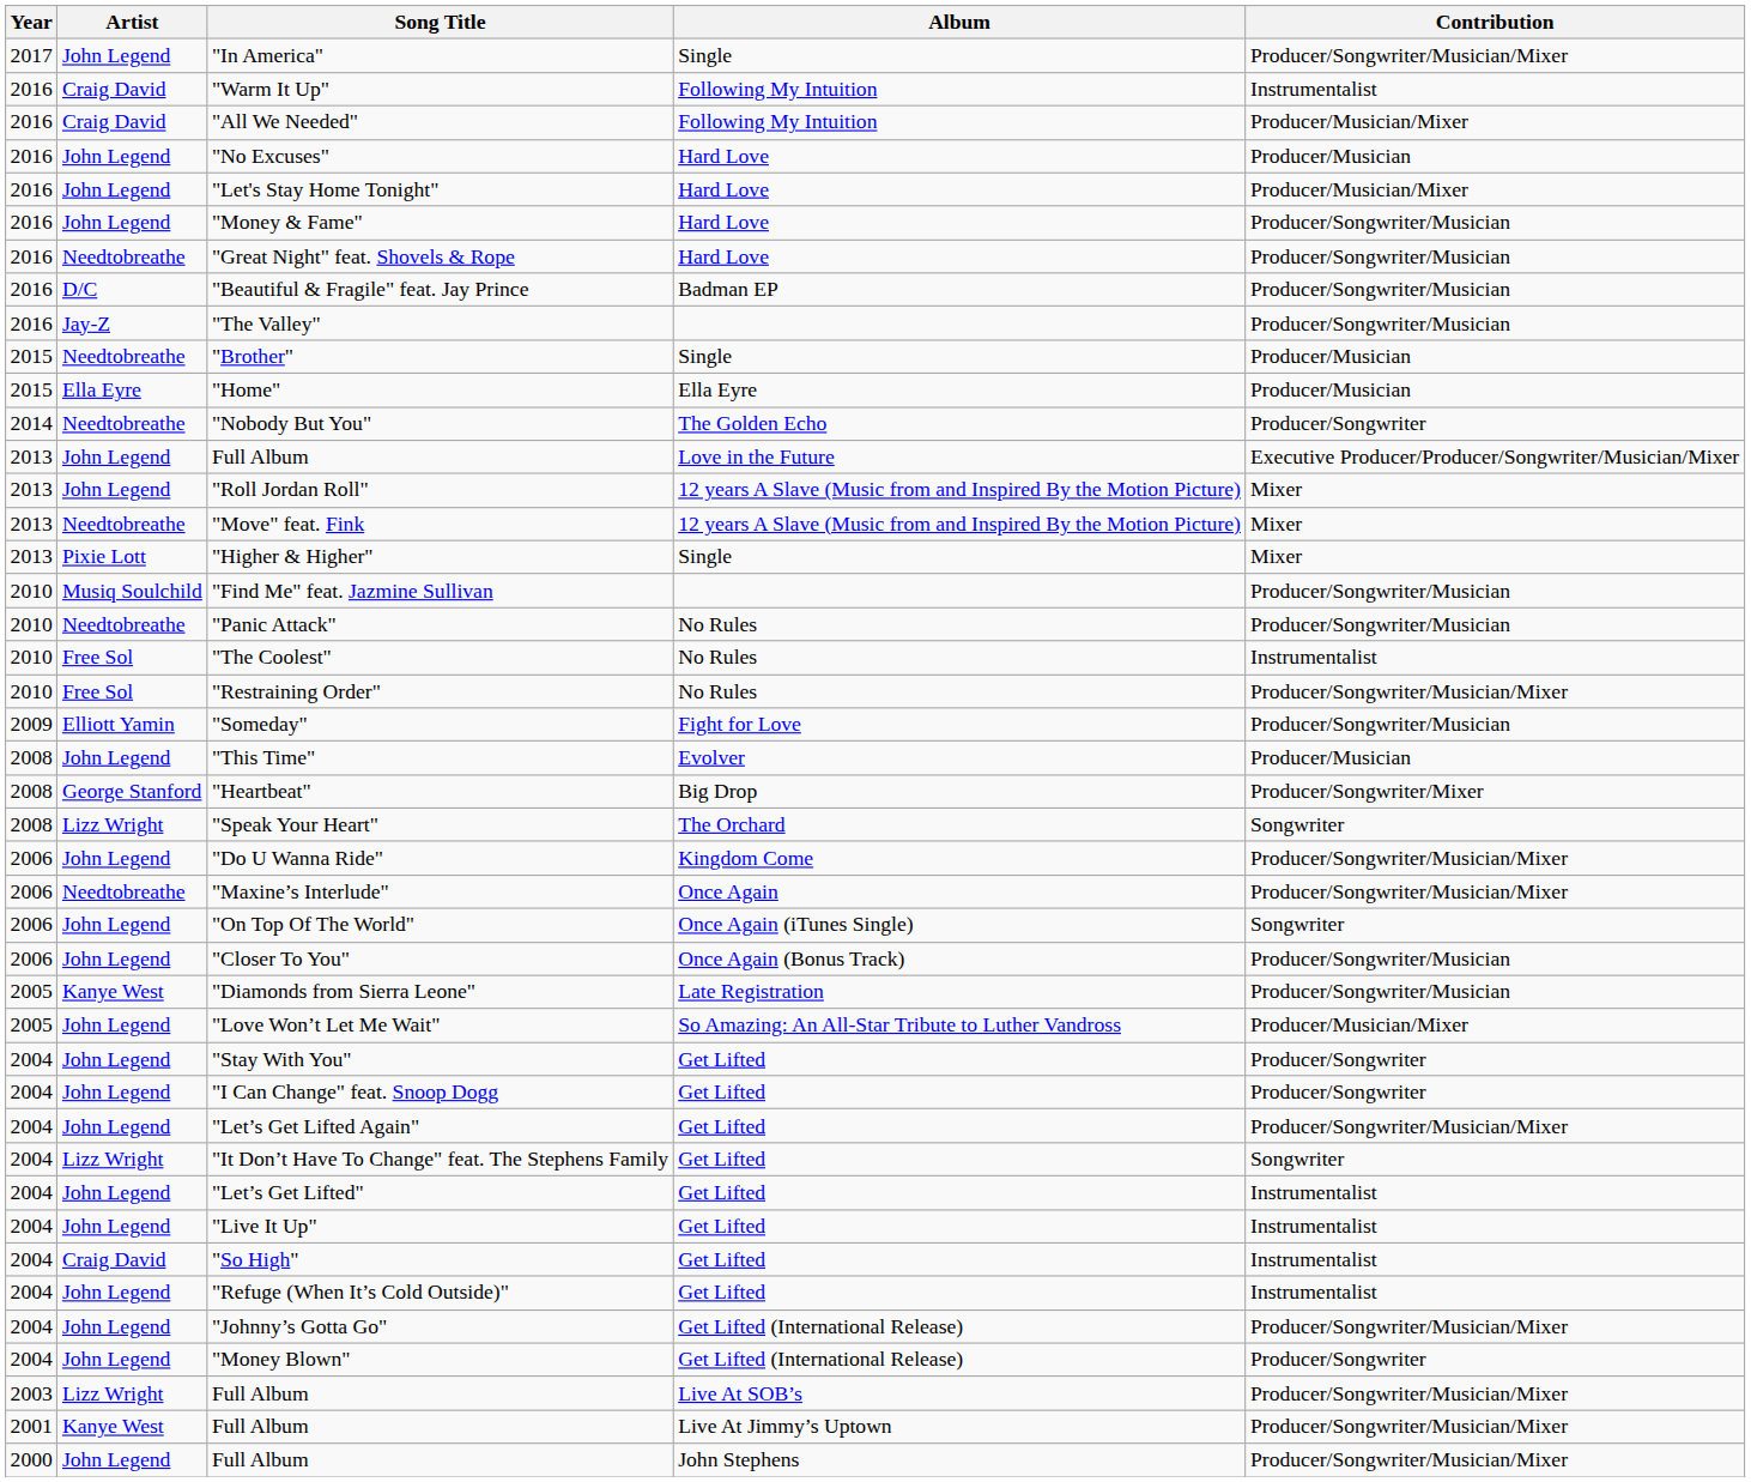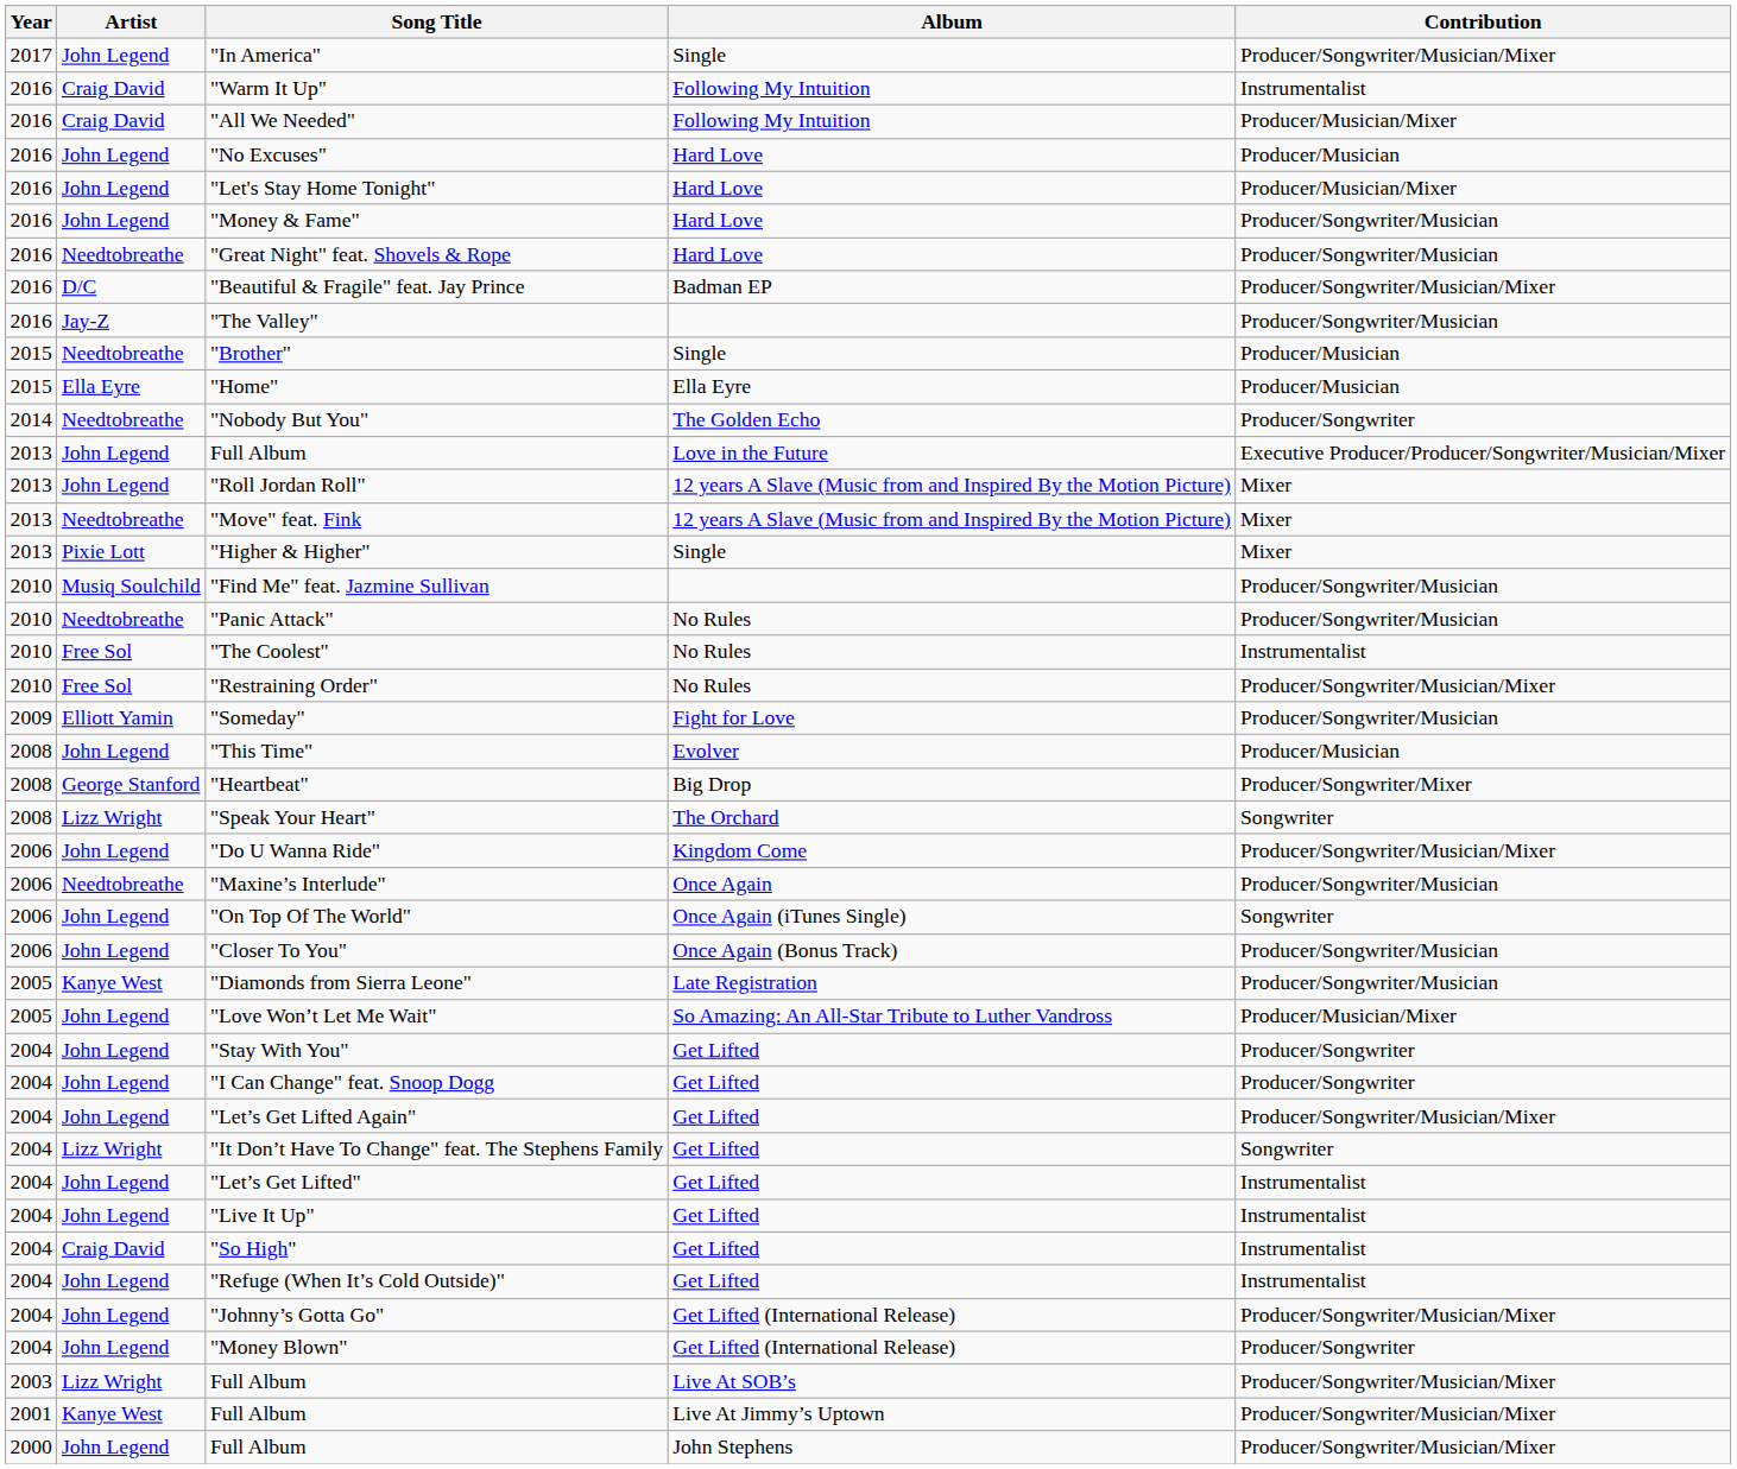 <table class="wikitable">
 <tr>
 <th>Year</th>
 <th>Artist</th>
 <th>Song Title</th>
 <th>Album</th>
 <th>Contribution</th>
 </tr>
 <tr>
 <td>2017</td>
 <td><a href='#'>John Legend</a></td>
 <td>"In America"</td>
 <td>Single</td>
 <td>Producer/Songwriter/Musician/Mixer</td>
 </tr>
 <tr>
 <td>2016</td>
 <td><a href='#'>Craig David</a></td>
 <td>"Warm It Up"</td>
 <td><a href='#'>Following My Intuition</a></td>
 <td>Instrumentalist</td>
 </tr>
 <tr>
 <td>2016</td>
 <td><a href='#'>Craig David</a></td>
 <td>"All We Needed"</td>
 <td><a href='#'>Following My Intuition</a></td>
 <td>Producer/Musician/Mixer</td>
 </tr>
 <tr>
 <td>2016</td>
 <td><a href='#'>John Legend</a></td>
 <td>"No Excuses"</td>
 <td><a href='#'>Hard Love</a></td>
 <td>Producer/Musician</td>
 </tr>
 <tr>
 <td>2016</td>
 <td><a href='#'>John Legend</a></td>
 <td>"Let's Stay Home Tonight"</td>
 <td><a href='#'>Hard Love</a></td>
 <td>Producer/Musician/Mixer</td>
 </tr>
 <tr>
 <td>2016</td>
 <td><a href='#'>John Legend</a></td>
 <td>"Money & Fame"</td>
 <td><a href='#'>Hard Love</a></td>
 <td>Producer/Songwriter/Musician</td>
 </tr>
 <tr>
 <td>2016</td>
 <td><a href='#'>Needtobreathe</a></td>
 <td>"Great Night" feat. <a href='#'>Shovels & Rope</a></td>
 <td><a href='#'>Hard Love</a></td>
 <td>Producer/Songwriter/Musician</td>
 </tr>
 <tr>
 <td>2016</td>
 <td><a href='#'>D/C</a></td>
 <td>"Beautiful & Fragile" feat. Jay Prince</td>
 <td>Badman EP</td>
-<td>Producer/Songwriter/Musician</td>
+<td>Producer/Songwriter/Musician/Mixer</td>
 </tr>
 <tr>
 <td>2016</td>
 <td><a href='#'>Jay-Z</a></td>
 <td>"The Valley"</td>
 <td></td>
 <td>Producer/Songwriter/Musician</td>
 </tr>
 <tr>
 <td>2015</td>
 <td><a href='#'>Needtobreathe</a></td>
 <td>"<a href='#'>Brother</a>"</td>
 <td>Single</td>
 <td>Producer/Musician</td>
 </tr>
 <tr>
 <td>2015</td>
 <td><a href='#'>Ella Eyre</a></td>
 <td>"Home"</td>
 <td>Ella Eyre</td>
 <td>Producer/Musician</td>
 </tr>
 <tr>
 <td>2014</td>
 <td><a href='#'>Needtobreathe</a></td>
 <td>"Nobody But You"</td>
 <td><a href='#'>The Golden Echo</a></td>
 <td>Producer/Songwriter</td>
 </tr>
 <tr>
 <td>2013</td>
 <td><a href='#'>John Legend</a></td>
 <td>Full Album</td>
 <td><a href='#'>Love in the Future</a></td>
 <td>Executive Producer/Producer/Songwriter/Musician/Mixer</td>
 </tr>
 <tr>
 <td>2013</td>
 <td><a href='#'>John Legend</a></td>
 <td>"Roll Jordan Roll"</td>
 <td><a href='#'>12 years A Slave (Music from and Inspired By the Motion Picture)</a></td>
 <td>Mixer</td>
 </tr>
 <tr>
 <td>2013</td>
 <td><a href='#'>Needtobreathe</a></td>
 <td>"Move" feat. <a href='#'>Fink</a></td>
 <td><a href='#'>12 years A Slave (Music from and Inspired By the Motion Picture)</a></td>
 <td>Mixer</td>
 </tr>
 <tr>
 <td>2013</td>
 <td><a href='#'>Pixie Lott</a></td>
 <td>"Higher & Higher"</td>
 <td>Single</td>
 <td>Mixer</td>
 </tr>
 <tr>
 <td>2010</td>
 <td><a href='#'>Musiq Soulchild</a></td>
 <td>"Find Me" feat. <a href='#'>Jazmine Sullivan</a></td>
 <td></td>
 <td>Producer/Songwriter/Musician</td>
 </tr>
 <tr>
 <td>2010</td>
 <td><a href='#'>Needtobreathe</a></td>
 <td>"Panic Attack"</td>
 <td>No Rules</td>
 <td>Producer/Songwriter/Musician</td>
 </tr>
 <tr>
 <td>2010</td>
 <td><a href='#'>Free Sol</a></td>
 <td>"The Coolest"</td>
 <td>No Rules</td>
 <td>Instrumentalist</td>
 </tr>
 <tr>
 <td>2010</td>
 <td><a href='#'>Free Sol</a></td>
 <td>"Restraining Order"</td>
 <td>No Rules</td>
 <td>Producer/Songwriter/Musician/Mixer</td>
 </tr>
 <tr>
 <td>2009</td>
 <td><a href='#'>Elliott Yamin</a></td>
 <td>"Someday"</td>
 <td><a href='#'>Fight for Love</a></td>
 <td>Producer/Songwriter/Musician</td>
 </tr>
 <tr>
 <td>2008</td>
 <td><a href='#'>John Legend</a></td>
 <td>"This Time"</td>
 <td><a href='#'>Evolver</a></td>
 <td>Producer/Musician</td>
 </tr>
 <tr>
 <td>2008</td>
 <td><a href='#'>George Stanford</a></td>
 <td>"Heartbeat"</td>
 <td>Big Drop</td>
 <td>Producer/Songwriter/Mixer</td>
 </tr>
 <tr>
 <td>2008</td>
 <td><a href='#'>Lizz Wright</a></td>
 <td>"Speak Your Heart"</td>
 <td><a href='#'>The Orchard</a></td>
 <td>Songwriter</td>
 </tr>
 <tr>
 <td>2006</td>
 <td><a href='#'>John Legend</a></td>
 <td>"Do U Wanna Ride"</td>
 <td><a href='#'>Kingdom Come</a></td>
 <td>Producer/Songwriter/Musician/Mixer</td>
 </tr>
 <tr>
 <td>2006</td>
 <td><a href='#'>Needtobreathe</a></td>
 <td>"Maxine’s Interlude"</td>
 <td><a href='#'>Once Again</a></td>
-<td>Producer/Songwriter/Musician/Mixer</td>
+<td>Producer/Songwriter/Musician</td>
 </tr>
 <tr>
 <td>2006</td>
 <td><a href='#'>John Legend</a></td>
 <td>"On Top Of The World"</td>
 <td><a href='#'>Once Again</a> (iTunes Single)</td>
 <td>Songwriter</td>
 </tr>
 <tr>
 <td>2006</td>
 <td><a href='#'>John Legend</a></td>
 <td>"Closer To You"</td>
 <td><a href='#'>Once Again</a> (Bonus Track)</td>
 <td>Producer/Songwriter/Musician</td>
 </tr>
 <tr>
 <td>2005</td>
 <td><a href='#'>Kanye West</a></td>
 <td>"Diamonds from Sierra Leone"</td>
 <td><a href='#'>Late Registration</a></td>
 <td>Producer/Songwriter/Musician</td>
 </tr>
 <tr>
 <td>2005</td>
 <td><a href='#'>John Legend</a></td>
 <td>"Love Won’t Let Me Wait"</td>
 <td><a href='#'>So Amazing: An All-Star Tribute to Luther Vandross</a></td>
 <td>Producer/Musician/Mixer</td>
 </tr>
 <tr>
 <td>2004</td>
 <td><a href='#'>John Legend</a></td>
 <td>"Stay With You"</td>
 <td><a href='#'>Get Lifted</a></td>
 <td>Producer/Songwriter</td>
 </tr>
 <tr>
 <td>2004</td>
 <td><a href='#'>John Legend</a></td>
 <td>"I Can Change" feat. <a href='#'>Snoop Dogg</a></td>
 <td><a href='#'>Get Lifted</a></td>
 <td>Producer/Songwriter</td>
 </tr>
 <tr>
 <td>2004</td>
 <td><a href='#'>John Legend</a></td>
 <td>"Let’s Get Lifted Again"</td>
 <td><a href='#'>Get Lifted</a></td>
 <td>Producer/Songwriter/Musician/Mixer</td>
 </tr>
 <tr>
 <td>2004</td>
 <td><a href='#'>Lizz Wright</a></td>
 <td>"It Don’t Have To Change" feat. The Stephens Family</td>
 <td><a href='#'>Get Lifted</a></td>
 <td>Songwriter</td>
 </tr>
 <tr>
 <td>2004</td>
 <td><a href='#'>John Legend</a></td>
 <td>"Let’s Get Lifted"</td>
 <td><a href='#'>Get Lifted</a></td>
 <td>Instrumentalist</td>
 </tr>
 <tr>
 <td>2004</td>
 <td><a href='#'>John Legend</a></td>
 <td>"Live It Up"</td>
 <td><a href='#'>Get Lifted</a></td>
 <td>Instrumentalist</td>
 </tr>
 <tr>
 <td>2004</td>
 <td><a href='#'>Craig David</a></td>
 <td>"<a href='#'>So High</a>"</td>
 <td><a href='#'>Get Lifted</a></td>
 <td>Instrumentalist</td>
 </tr>
 <tr>
 <td>2004</td>
 <td><a href='#'>John Legend</a></td>
 <td>"Refuge (When It’s Cold Outside)"</td>
 <td><a href='#'>Get Lifted</a></td>
 <td>Instrumentalist</td>
 </tr>
 <tr>
 <td>2004</td>
 <td><a href='#'>John Legend</a></td>
 <td>"Johnny’s Gotta Go"</td>
 <td><a href='#'>Get Lifted</a> (International Release)</td>
 <td>Producer/Songwriter/Musician/Mixer</td>
 </tr>
 <tr>
 <td>2004</td>
 <td><a href='#'>John Legend</a></td>
 <td>"Money Blown"</td>
 <td><a href='#'>Get Lifted</a> (International Release)</td>
 <td>Producer/Songwriter</td>
 </tr>
 <tr>
 <td>2003</td>
 <td><a href='#'>Lizz Wright</a></td>
 <td>Full Album</td>
 <td><a href='#'>Live At SOB’s</a></td>
 <td>Producer/Songwriter/Musician/Mixer</td>
 </tr>
 <tr>
 <td>2001</td>
 <td><a href='#'>Kanye West</a></td>
 <td>Full Album</td>
 <td>Live At Jimmy’s Uptown</td>
 <td>Producer/Songwriter/Musician/Mixer</td>
 </tr>
 <tr>
 <td>2000</td>
 <td><a href='#'>John Legend</a></td>
 <td>Full Album</td>
 <td>John Stephens</td>
 <td>Producer/Songwriter/Musician/Mixer</td>
 </tr>
 <tr>
 </tr>
 </table>
